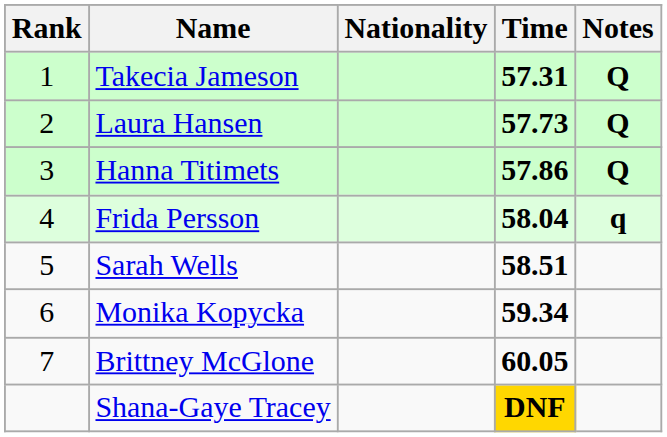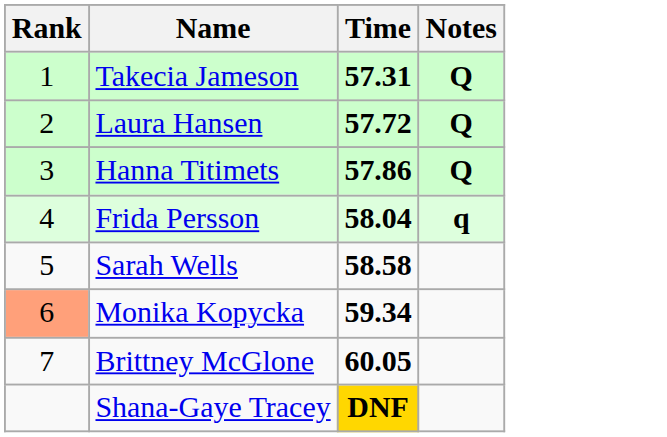 <table class="wikitable sortable" style="text-align:center">
 <tr>
 <th>Rank</th>
 <th>Name</th>
-<th>Nationality</th>
 <th>Time</th>
 <th>Notes</th>
 </tr>
 <tr bgcolor=ccffcc>
 <td>1</td>
 <td align=left><a href='#'>Takecia Jameson</a></td>
-<td align=left></td>
 <td><strong>57.31</strong></td>
 <td><strong>Q</strong></td>
 </tr>
 <tr bgcolor=ccffcc>
 <td>2</td>
 <td align=left><a href='#'>Laura Hansen</a></td>
-<td align=left></td>
-<td><strong>57.73</strong></td>
+<td><strong>57.72</strong></td>
 <td><strong>Q</strong></td>
 </tr>
 <tr bgcolor=ccffcc>
 <td>3</td>
 <td align=left><a href='#'>Hanna Titimets</a></td>
-<td align=left></td>
 <td><strong>57.86</strong></td>
 <td><strong>Q</strong></td>
 </tr>
 <tr bgcolor=ddffdd>
 <td>4</td>
 <td align=left><a href='#'>Frida Persson</a></td>
-<td align=left></td>
 <td><strong>58.04</strong></td>
 <td><strong>q</strong></td>
 </tr>
 <tr>
 <td>5</td>
 <td align=left><a href='#'>Sarah Wells</a></td>
-<td align=left></td>
-<td><strong>58.51</strong></td>
+<td><strong>58.58</strong></td>
 <td></td>
 </tr>
 <tr>
-<td>6</td>
+<td style="background: lightsalmon;">6</td>
 <td align=left><a href='#'>Monika Kopycka</a></td>
-<td align=left></td>
 <td><strong>59.34</strong></td>
 <td></td>
 </tr>
 <tr>
 <td>7</td>
 <td align=left><a href='#'>Brittney McGlone</a></td>
-<td align=left></td>
 <td><strong>60.05</strong></td>
 <td></td>
 </tr>
 <tr>
 <td></td>
 <td align=left><a href='#'>Shana-Gaye Tracey</a></td>
-<td align=left></td>
 <td style="background: gold;"><strong>DNF</strong></td>
 <td></td>
 </tr>
 </table>
